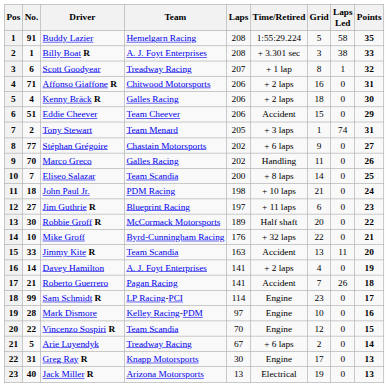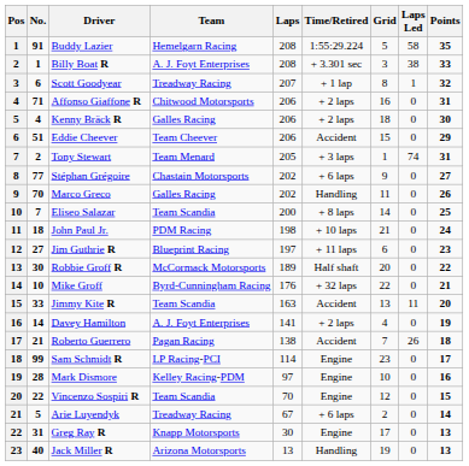 <table class="wikitable" style="font-size:95%">
 <tr>
 <th>Pos</th>
 <th>No.</th>
 <th>Driver</th>
 <th>Team</th>
 <th>Laps</th>
 <th>Time/Retired</th>
 <th>Grid</th>
 <th>Laps<br>Led</th>
 <th>Points</th>
 </tr>
 <tr>
 <th>1</th>
 <td align=center><strong>91</strong></td>
 <td> <a href='#'>Buddy Lazier</a></td>
 <td><a href='#'>Hemelgarn Racing</a></td>
 <td align=center>208</td>
 <td align=center>1:55:29.224</td>
 <td align=center>5</td>
 <td align=center>58</td>
 <td align=center><strong>35</strong></td>
 </tr>
 <tr>
 <th>2</th>
 <td align="center"><strong>1</strong></td>
 <td> <a href='#'>Billy Boat</a> <strong><span>R</span></strong></td>
 <td><a href='#'>A. J. Foyt Enterprises</a></td>
 <td align=center>208</td>
 <td align=center>+ 3.301 sec</td>
 <td align=center>3</td>
 <td align=center>38</td>
 <td align=center><strong>33</strong></td>
 </tr>
 <tr>
 <th>3</th>
 <td align=center><strong>6</strong></td>
 <td> <a href='#'>Scott Goodyear</a></td>
 <td><a href='#'>Treadway Racing</a></td>
 <td align=center>207</td>
 <td align=center>+ 1 lap</td>
 <td align=center>8</td>
 <td align=center>1</td>
 <td align=center><strong>32</strong></td>
 </tr>
 <tr>
 <th>4</th>
 <td align=center><strong>71</strong></td>
 <td> <a href='#'>Affonso Giaffone</a> <strong><span>R</span></strong></td>
 <td><a href='#'>Chitwood Motorsports</a></td>
 <td align=center>206</td>
 <td align=center>+ 2 laps</td>
 <td align=center>16</td>
 <td align=center>0</td>
 <td align=center><strong>31</strong></td>
 </tr>
 <tr>
 <th>5</th>
 <td align=center><strong>4</strong></td>
 <td> <a href='#'>Kenny Bräck</a> <strong><span>R</span></strong></td>
 <td><a href='#'>Galles Racing</a></td>
 <td align=center>206</td>
 <td align=center>+ 2 laps</td>
 <td align=center>18</td>
 <td align=center>0</td>
 <td align=center><strong>30</strong></td>
 </tr>
 <tr>
 <th>6</th>
 <td align=center><strong>51</strong></td>
 <td> <a href='#'>Eddie Cheever</a></td>
 <td><a href='#'>Team Cheever</a></td>
 <td align=center>206</td>
 <td align=center>Accident</td>
 <td align=center>15</td>
 <td align=center>0</td>
 <td align=center><strong>29</strong></td>
 </tr>
 <tr>
 <th>7</th>
 <td align="center"><strong>2</strong></td>
 <td> <a href='#'>Tony Stewart</a></td>
 <td><a href='#'>Team Menard</a></td>
 <td align=center>205</td>
 <td align=center>+ 3 laps</td>
 <td align=center>1</td>
 <td align=center>74</td>
 <td align=center><strong>31</strong></td>
 </tr>
 <tr>
 <th>8</th>
 <td align=center><strong>77</strong></td>
 <td> <a href='#'>Stéphan Grégoire</a></td>
 <td><a href='#'>Chastain Motorsports</a></td>
 <td align=center>202</td>
 <td align=center>+ 6 laps</td>
 <td align=center>9</td>
 <td align=center>0</td>
 <td align=center><strong>27</strong></td>
 </tr>
 <tr>
 <th>9</th>
 <td align=center><strong>70</strong></td>
 <td> <a href='#'>Marco Greco</a></td>
 <td><a href='#'>Galles Racing</a></td>
 <td align=center>202</td>
 <td align=center>Handling</td>
 <td align=center>11</td>
 <td align=center>0</td>
 <td align=center><strong>26</strong></td>
 </tr>
 <tr>
 <th>10</th>
 <td align=center><strong>7</strong></td>
 <td> <a href='#'>Eliseo Salazar</a></td>
 <td><a href='#'>Team Scandia</a></td>
 <td align=center>200</td>
 <td align=center>+ 8 laps</td>
 <td align=center>14</td>
 <td align=center>0</td>
 <td align=center><strong>25</strong></td>
 </tr>
 <tr>
 <th>11</th>
 <td align=center><strong>18</strong></td>
 <td> <a href='#'>John Paul Jr.</a></td>
 <td><a href='#'>PDM Racing</a></td>
 <td align=center>198</td>
 <td align=center>+ 10 laps</td>
 <td align=center>21</td>
 <td align=center>0</td>
 <td align=center><strong>24</strong></td>
 </tr>
 <tr>
 <th>12</th>
 <td align=center><strong>27</strong></td>
 <td> <a href='#'>Jim Guthrie</a> <strong><span>R</span></strong></td>
 <td><a href='#'>Blueprint Racing</a></td>
 <td align=center>197</td>
 <td align=center>+ 11 laps</td>
 <td align=center>6</td>
 <td align=center>0</td>
 <td align=center><strong>23</strong></td>
 </tr>
 <tr>
 <th>13</th>
 <td align=center><strong>30</strong></td>
 <td> <a href='#'>Robbie Groff</a> <strong><span>R</span></strong></td>
 <td><a href='#'>McCormack Motorsports</a></td>
 <td align=center>189</td>
 <td align=center>Half shaft</td>
 <td align=center>20</td>
 <td align=center>0</td>
 <td align=center><strong>22</strong></td>
 </tr>
 <tr>
 <th>14</th>
 <td align=center><strong>10</strong></td>
 <td> <a href='#'>Mike Groff</a></td>
 <td><a href='#'>Byrd-Cunningham Racing</a></td>
 <td align=center>176</td>
 <td align=center>+ 32 laps</td>
 <td align=center>22</td>
 <td align=center>0</td>
 <td align=center><strong>21</strong></td>
 </tr>
 <tr>
 <th>15</th>
 <td align=center><strong>33</strong></td>
 <td> <a href='#'>Jimmy Kite</a> <strong><span>R</span></strong></td>
 <td><a href='#'>Team Scandia</a></td>
 <td align=center>163</td>
 <td align=center>Accident</td>
 <td align=center>13</td>
 <td align=center>11</td>
 <td align=center><strong>20</strong></td>
 </tr>
 <tr>
 <th>16</th>
 <td align=center><strong>14</strong></td>
 <td> <a href='#'>Davey Hamilton</a></td>
 <td><a href='#'>A. J. Foyt Enterprises</a></td>
 <td align=center>141</td>
 <td align=center>+ 2 laps</td>
 <td align=center>4</td>
 <td align=center>0</td>
 <td align=center><strong>19</strong></td>
 </tr>
 <tr>
 <th>17</th>
 <td align=center><strong>21</strong></td>
 <td> <a href='#'>Roberto Guerrero</a></td>
 <td><a href='#'>Pagan Racing</a></td>
-<td align=center>141</td>
+<td align=center>138</td>
 <td align=center>Accident</td>
 <td align=center>7</td>
 <td align=center>26</td>
 <td align=center><strong>18</strong></td>
 </tr>
 <tr>
 <th>18</th>
 <td align=center><strong>99</strong></td>
 <td> <a href='#'>Sam Schmidt</a> <strong><span>R</span></strong></td>
 <td><a href='#'>LP Racing</a>-<a href='#'>PCI</a></td>
 <td align=center>114</td>
 <td align=center>Engine</td>
 <td align=center>23</td>
 <td align=center>0</td>
 <td align=center><strong>17</strong></td>
 </tr>
 <tr>
 <th>19</th>
 <td align=center><strong>28</strong></td>
 <td> <a href='#'>Mark Dismore</a></td>
 <td><a href='#'>Kelley Racing</a>-<a href='#'>PDM</a></td>
 <td align=center>97</td>
 <td align=center>Engine</td>
 <td align=center>10</td>
 <td align=center>0</td>
 <td align=center><strong>16</strong></td>
 </tr>
 <tr>
 <th>20</th>
 <td align=center><strong>22</strong></td>
 <td> <a href='#'>Vincenzo Sospiri</a> <strong><span>R</span></strong>   </td>
 <td><a href='#'>Team Scandia</a></td>
 <td align=center>70</td>
 <td align=center>Engine</td>
 <td align=center>12</td>
 <td align=center>0</td>
 <td align=center><strong>15</strong></td>
 </tr>
 <tr>
 <th>21</th>
 <td align=center><strong>5</strong></td>
 <td> <a href='#'>Arie Luyendyk</a></td>
 <td><a href='#'>Treadway Racing</a></td>
 <td align=center>67</td>
 <td align=center>+ 6 laps</td>
 <td align=center>2</td>
 <td align=center>0</td>
 <td align=center><strong>14</strong></td>
 </tr>
 <tr>
 <th>22</th>
 <td align=center><strong>31</strong></td>
 <td> <a href='#'>Greg Ray</a> <strong><span>R</span></strong></td>
 <td><a href='#'>Knapp Motorsports</a></td>
 <td align=center>30</td>
 <td align=center>Engine</td>
 <td align=center>17</td>
 <td align=center>0</td>
 <td align=center><strong>13</strong></td>
 </tr>
 <tr>
 <th>23</th>
 <td align=center><strong>40</strong></td>
 <td> <a href='#'>Jack Miller</a> <strong><span>R</span></strong></td>
 <td><a href='#'>Arizona Motorsports</a></td>
 <td align=center>13</td>
-<td align=center>Electrical</td>
+<td align=center>Handling</td>
 <td align=center>19</td>
 <td align=center>0</td>
 <td align=center><strong>13</strong></td>
 </tr>
 </table>
